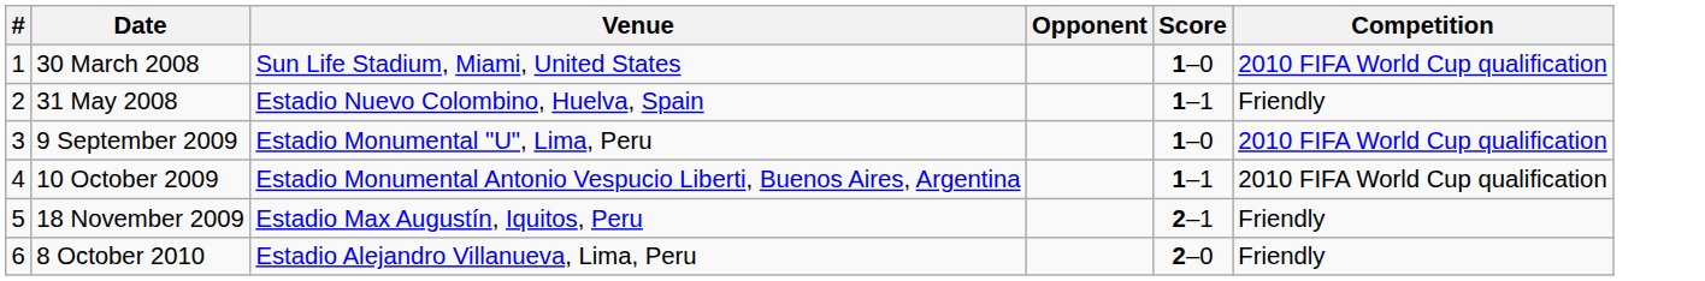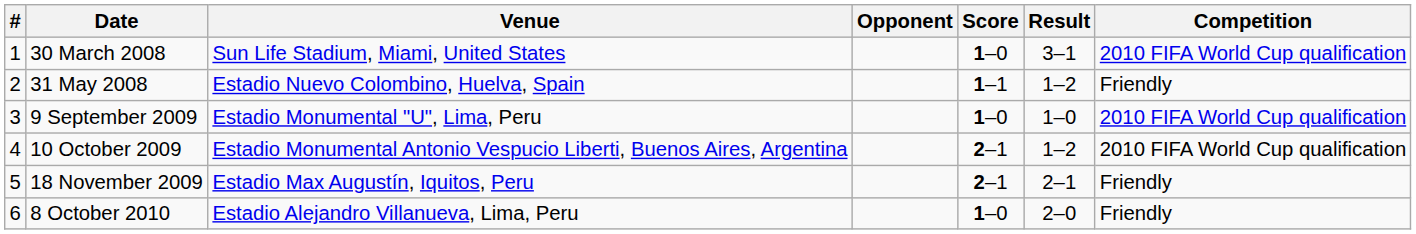 <table class="wikitable sortable" style="font-size:90%">
 <tr>
 <th>#</th>
 <th>Date</th>
 <th>Venue</th>
 <th>Opponent</th>
 <th>Score</th>
+<th>Result</th>
 <th>Competition</th>
 </tr>
 <tr>
 <td>1</td>
 <td>30 March 2008</td>
 <td><a href='#'>Sun Life Stadium</a>, <a href='#'>Miami</a>, <a href='#'>United States</a></td>
 <td></td>
 <td align=center><strong>1</strong>–0</td>
+<td align=center>3–1</td>
 <td><a href='#'>2010 FIFA World Cup qualification</a></td>
 </tr>
 <tr>
 <td>2</td>
 <td>31 May 2008</td>
 <td><a href='#'>Estadio Nuevo Colombino</a>, <a href='#'>Huelva</a>, <a href='#'>Spain</a></td>
 <td></td>
 <td align=center><strong>1</strong>–1</td>
+<td align=center>1–2</td>
 <td>Friendly</td>
 </tr>
 <tr>
 <td>3</td>
 <td>9 September 2009</td>
 <td><a href='#'>Estadio Monumental "U"</a>, <a href='#'>Lima</a>, Peru</td>
 <td></td>
 <td align=center><strong>1</strong>–0</td>
+<td align=center>1–0</td>
 <td><a href='#'>2010 FIFA World Cup qualification</a></td>
 </tr>
 <tr>
 <td>4</td>
 <td>10 October 2009</td>
 <td><a href='#'>Estadio Monumental Antonio Vespucio Liberti</a>, <a href='#'>Buenos Aires</a>, <a href='#'>Argentina</a></td>
 <td></td>
-<td align=center><strong>1</strong>–1</td>
+<td align=center><strong>2</strong>–1</td>
+<td align=center>1–2</td>
 <td>2010 FIFA World Cup qualification</td>
 </tr>
 <tr>
 <td>5</td>
 <td>18 November 2009</td>
 <td><a href='#'>Estadio Max Augustín</a>, <a href='#'>Iquitos</a>, <a href='#'>Peru</a></td>
 <td></td>
 <td align=center><strong>2</strong>–1</td>
+<td align=center>2–1</td>
 <td>Friendly</td>
 </tr>
 <tr>
 <td>6</td>
 <td>8 October 2010</td>
 <td><a href='#'>Estadio Alejandro Villanueva</a>, Lima, Peru</td>
 <td></td>
-<td align=center><strong>2</strong>–0</td>
+<td align=center><strong>1</strong>–0</td>
+<td align=center>2–0</td>
 <td>Friendly</td>
 </tr>
 </table>
